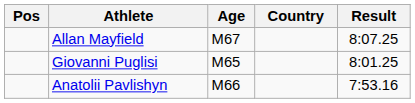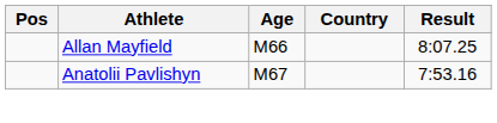 <table class="wikitable"  style="text-align:center; width:50%;">
 <tr>
 <th>Pos</th>
 <th>Athlete</th>
 <th>Age</th>
 <th>Country</th>
 <th>Result</th>
 </tr>
 <tr>
 <td align=center></td>
 <td align=left><a href='#'>Allan Mayfield</a></td>
-<td align=left>M67</td>
+<td align=left>M66</td>
 <td align=left></td>
 <td>8:07.25</td>
 </tr>
 <tr>
 <td align=center></td>
-<td align=left><a href='#'>Giovanni Puglisi</a></td>
-<td align=left>M65</td>
-<td align=left></td>
-<td>8:01.25</td>
-</tr>
-<tr>
-<td align=center></td>
 <td align=left><a href='#'>Anatolii Pavlishyn</a></td>
-<td align=left>M66</td>
+<td align=left>M67</td>
 <td align=left></td>
 <td>7:53.16</td>
 </tr>
 </table>
